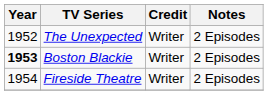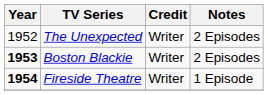 <table class="wikitable">
 <tr>
 <th>Year</th>
 <th>TV Series</th>
 <th>Credit</th>
 <th>Notes</th>
 </tr>
 <tr>
 <td>1952</td>
 <td><em><a href='#'>The Unexpected</a></em></td>
 <td>Writer</td>
 <td>2 Episodes</td>
 </tr>
 <tr>
 <td><strong>1953</strong></td>
 <td><em><a href='#'>Boston Blackie</a></em></td>
 <td>Writer</td>
 <td>2 Episodes</td>
 </tr>
 <tr>
-<td>1954</td>
+<td><strong>1954</strong></td>
 <td><em><a href='#'>Fireside Theatre</a></em></td>
 <td>Writer</td>
-<td>2 Episodes</td>
+<td>1 Episode</td>
 </tr>
 <tr>
 </tr>
 </table>
